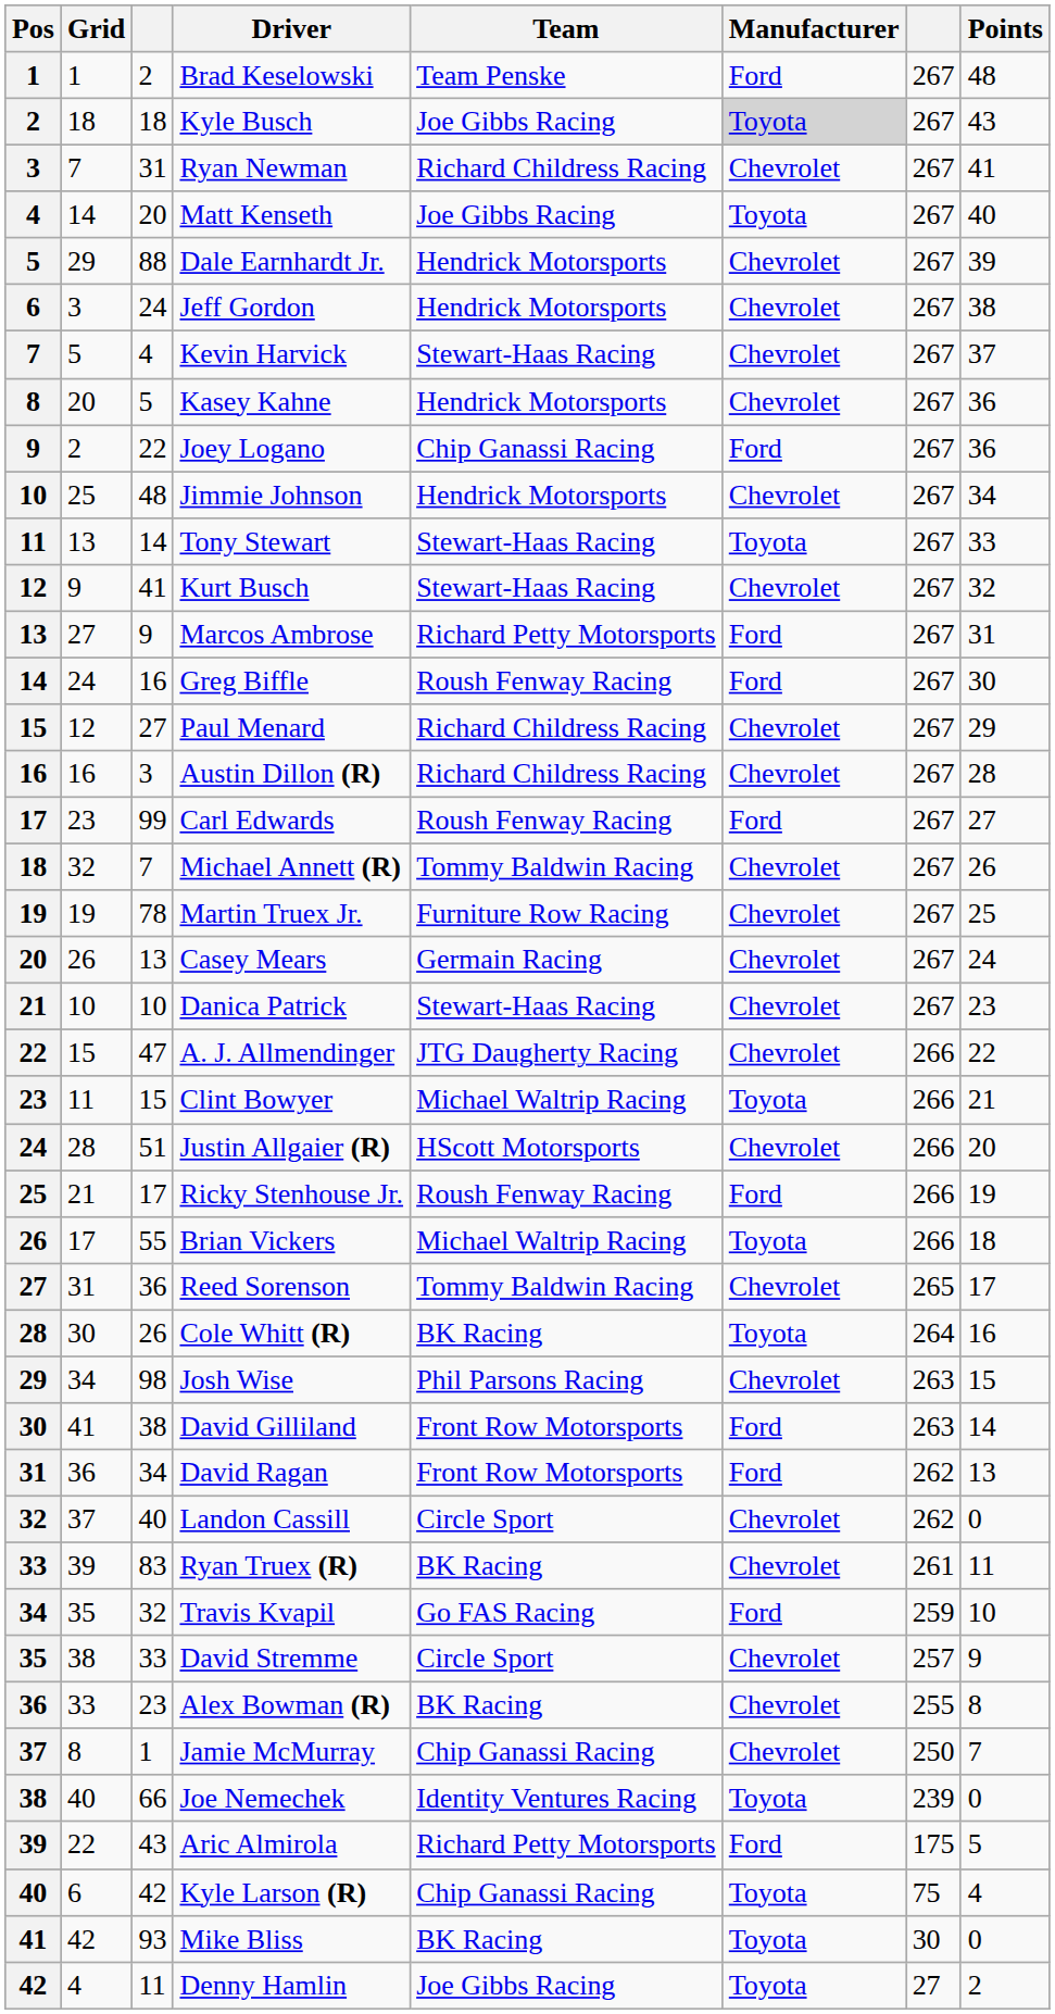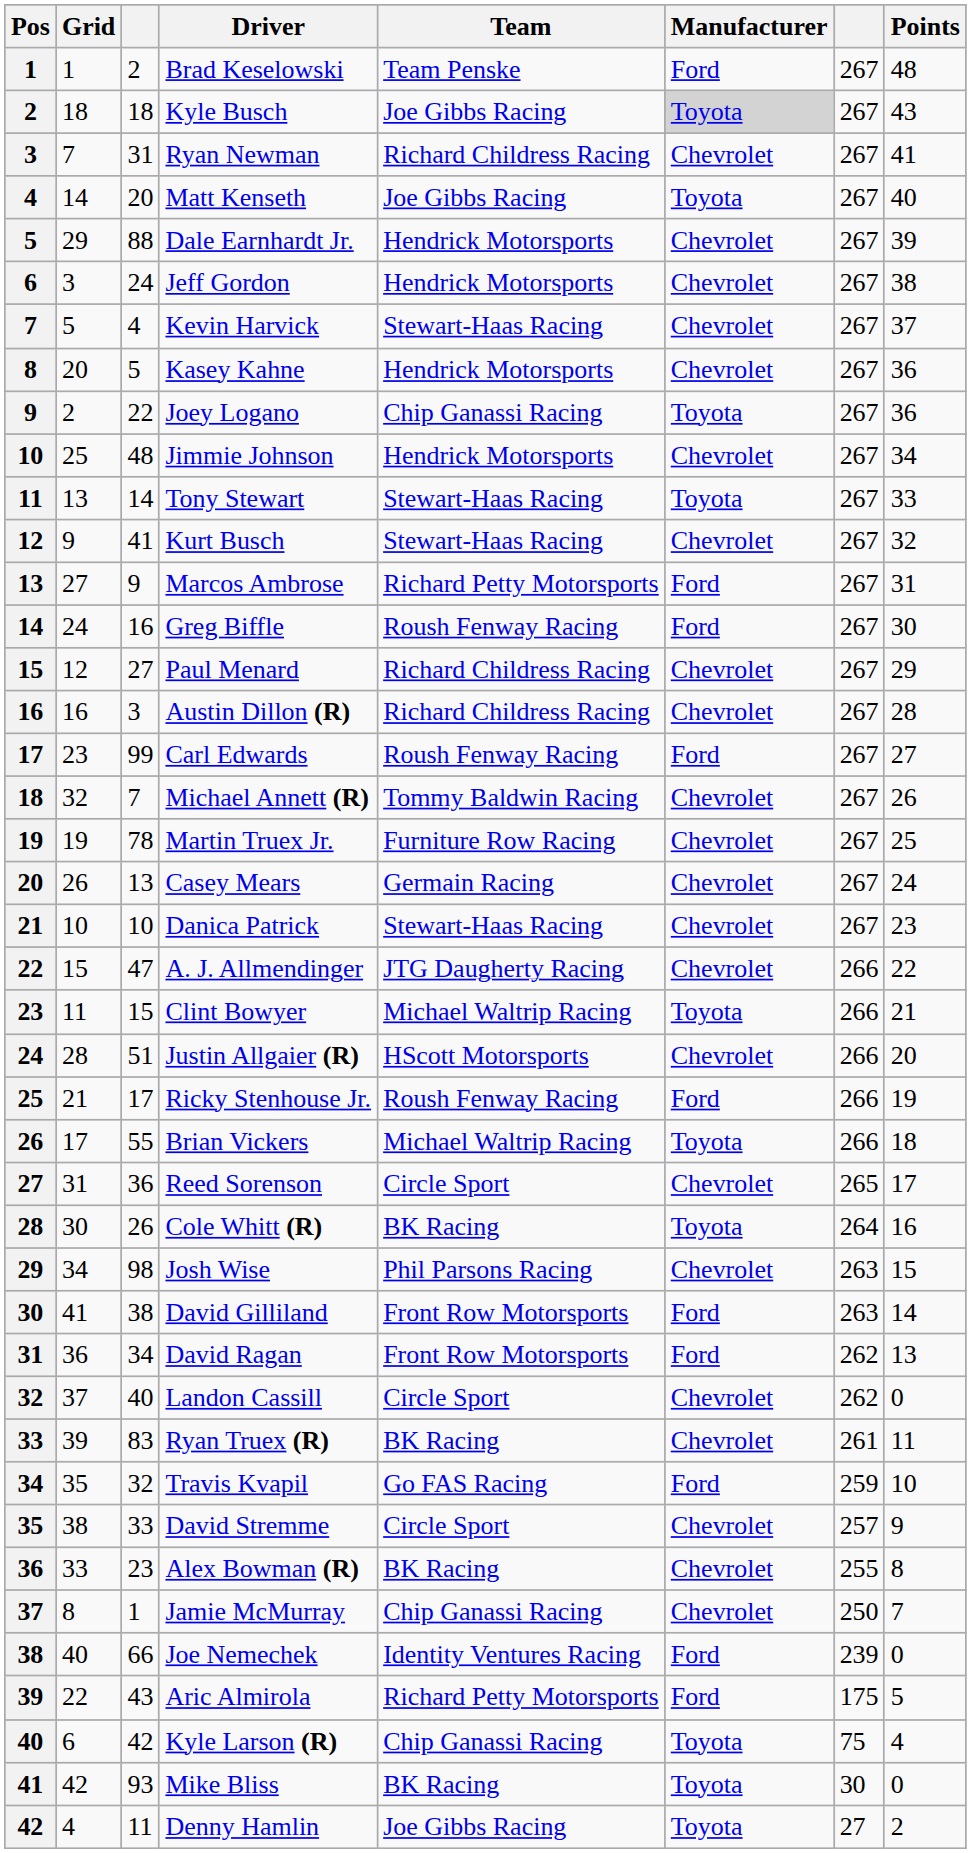 <table class="wikitable" style="font-size:95%">
 <tr>
 <th>Pos</th>
 <th>Grid</th>
 <th></th>
 <th>Driver</th>
 <th>Team</th>
 <th>Manufacturer</th>
 <th></th>
 <th>Points</th>
 </tr>
 <tr>
 <th>1</th>
 <td>1</td>
 <td>2</td>
 <td><a href='#'>Brad Keselowski</a></td>
 <td><a href='#'>Team Penske</a></td>
 <td><a href='#'>Ford</a></td>
 <td>267</td>
 <td>48</td>
 </tr>
 <tr>
 <th>2</th>
 <td>18</td>
 <td>18</td>
 <td><a href='#'>Kyle Busch</a></td>
 <td><a href='#'>Joe Gibbs Racing</a></td>
 <td style="background: lightgrey;"><a href='#'>Toyota</a></td>
 <td>267</td>
 <td>43</td>
 </tr>
 <tr>
 <th>3</th>
 <td>7</td>
 <td>31</td>
 <td><a href='#'>Ryan Newman</a></td>
 <td><a href='#'>Richard Childress Racing</a></td>
 <td><a href='#'>Chevrolet</a></td>
 <td>267</td>
 <td>41</td>
 </tr>
 <tr>
 <th>4</th>
 <td>14</td>
 <td>20</td>
 <td><a href='#'>Matt Kenseth</a></td>
 <td><a href='#'>Joe Gibbs Racing</a></td>
 <td><a href='#'>Toyota</a></td>
 <td>267</td>
 <td>40</td>
 </tr>
 <tr>
 <th>5</th>
 <td>29</td>
 <td>88</td>
 <td><a href='#'>Dale Earnhardt Jr.</a></td>
 <td><a href='#'>Hendrick Motorsports</a></td>
 <td><a href='#'>Chevrolet</a></td>
 <td>267</td>
 <td>39</td>
 </tr>
 <tr>
 <th>6</th>
 <td>3</td>
 <td>24</td>
 <td><a href='#'>Jeff Gordon</a></td>
 <td><a href='#'>Hendrick Motorsports</a></td>
 <td><a href='#'>Chevrolet</a></td>
 <td>267</td>
 <td>38</td>
 </tr>
 <tr>
 <th>7</th>
 <td>5</td>
 <td>4</td>
 <td><a href='#'>Kevin Harvick</a></td>
 <td><a href='#'>Stewart-Haas Racing</a></td>
 <td><a href='#'>Chevrolet</a></td>
 <td>267</td>
 <td>37</td>
 </tr>
 <tr>
 <th>8</th>
 <td>20</td>
 <td>5</td>
 <td><a href='#'>Kasey Kahne</a></td>
 <td><a href='#'>Hendrick Motorsports</a></td>
 <td><a href='#'>Chevrolet</a></td>
 <td>267</td>
 <td>36</td>
 </tr>
 <tr>
 <th>9</th>
 <td>2</td>
 <td>22</td>
 <td><a href='#'>Joey Logano</a></td>
 <td><a href='#'>Chip Ganassi Racing</a></td>
-<td><a href='#'>Ford</a></td>
+<td><a href='#'>Toyota</a></td>
 <td>267</td>
 <td>36</td>
 </tr>
 <tr>
 <th>10</th>
 <td>25</td>
 <td>48</td>
 <td><a href='#'>Jimmie Johnson</a></td>
 <td><a href='#'>Hendrick Motorsports</a></td>
 <td><a href='#'>Chevrolet</a></td>
 <td>267</td>
 <td>34</td>
 </tr>
 <tr>
 <th>11</th>
 <td>13</td>
 <td>14</td>
 <td><a href='#'>Tony Stewart</a></td>
 <td><a href='#'>Stewart-Haas Racing</a></td>
 <td><a href='#'>Toyota</a></td>
 <td>267</td>
 <td>33</td>
 </tr>
 <tr>
 <th>12</th>
 <td>9</td>
 <td>41</td>
 <td><a href='#'>Kurt Busch</a></td>
 <td><a href='#'>Stewart-Haas Racing</a></td>
 <td><a href='#'>Chevrolet</a></td>
 <td>267</td>
 <td>32</td>
 </tr>
 <tr>
 <th>13</th>
 <td>27</td>
 <td>9</td>
 <td><a href='#'>Marcos Ambrose</a></td>
 <td><a href='#'>Richard Petty Motorsports</a></td>
 <td><a href='#'>Ford</a></td>
 <td>267</td>
 <td>31</td>
 </tr>
 <tr>
 <th>14</th>
 <td>24</td>
 <td>16</td>
 <td><a href='#'>Greg Biffle</a></td>
 <td><a href='#'>Roush Fenway Racing</a></td>
 <td><a href='#'>Ford</a></td>
 <td>267</td>
 <td>30</td>
 </tr>
 <tr>
 <th>15</th>
 <td>12</td>
 <td>27</td>
 <td><a href='#'>Paul Menard</a></td>
 <td><a href='#'>Richard Childress Racing</a></td>
 <td><a href='#'>Chevrolet</a></td>
 <td>267</td>
 <td>29</td>
 </tr>
 <tr>
 <th>16</th>
 <td>16</td>
 <td>3</td>
 <td><a href='#'>Austin Dillon</a> <strong>(R)</strong></td>
 <td><a href='#'>Richard Childress Racing</a></td>
 <td><a href='#'>Chevrolet</a></td>
 <td>267</td>
 <td>28</td>
 </tr>
 <tr>
 <th>17</th>
 <td>23</td>
 <td>99</td>
 <td><a href='#'>Carl Edwards</a></td>
 <td><a href='#'>Roush Fenway Racing</a></td>
 <td><a href='#'>Ford</a></td>
 <td>267</td>
 <td>27</td>
 </tr>
 <tr>
 <th>18</th>
 <td>32</td>
 <td>7</td>
 <td><a href='#'>Michael Annett</a> <strong>(R)</strong></td>
 <td><a href='#'>Tommy Baldwin Racing</a></td>
 <td><a href='#'>Chevrolet</a></td>
 <td>267</td>
 <td>26</td>
 </tr>
 <tr>
 <th>19</th>
 <td>19</td>
 <td>78</td>
 <td><a href='#'>Martin Truex Jr.</a></td>
 <td><a href='#'>Furniture Row Racing</a></td>
 <td><a href='#'>Chevrolet</a></td>
 <td>267</td>
 <td>25</td>
 </tr>
 <tr>
 <th>20</th>
 <td>26</td>
 <td>13</td>
 <td><a href='#'>Casey Mears</a></td>
 <td><a href='#'>Germain Racing</a></td>
 <td><a href='#'>Chevrolet</a></td>
 <td>267</td>
 <td>24</td>
 </tr>
 <tr>
 <th>21</th>
 <td>10</td>
 <td>10</td>
 <td><a href='#'>Danica Patrick</a></td>
 <td><a href='#'>Stewart-Haas Racing</a></td>
 <td><a href='#'>Chevrolet</a></td>
 <td>267</td>
 <td>23</td>
 </tr>
 <tr>
 <th>22</th>
 <td>15</td>
 <td>47</td>
 <td><a href='#'>A. J. Allmendinger</a></td>
 <td><a href='#'>JTG Daugherty Racing</a></td>
 <td><a href='#'>Chevrolet</a></td>
 <td>266</td>
 <td>22</td>
 </tr>
 <tr>
 <th>23</th>
 <td>11</td>
 <td>15</td>
 <td><a href='#'>Clint Bowyer</a></td>
 <td><a href='#'>Michael Waltrip Racing</a></td>
 <td><a href='#'>Toyota</a></td>
 <td>266</td>
 <td>21</td>
 </tr>
 <tr>
 <th>24</th>
 <td>28</td>
 <td>51</td>
 <td><a href='#'>Justin Allgaier</a> <strong>(R)</strong></td>
 <td><a href='#'>HScott Motorsports</a></td>
 <td><a href='#'>Chevrolet</a></td>
 <td>266</td>
 <td>20</td>
 </tr>
 <tr>
 <th>25</th>
 <td>21</td>
 <td>17</td>
 <td><a href='#'>Ricky Stenhouse Jr.</a></td>
 <td><a href='#'>Roush Fenway Racing</a></td>
 <td><a href='#'>Ford</a></td>
 <td>266</td>
 <td>19</td>
 </tr>
 <tr>
 <th>26</th>
 <td>17</td>
 <td>55</td>
 <td><a href='#'>Brian Vickers</a></td>
 <td><a href='#'>Michael Waltrip Racing</a></td>
 <td><a href='#'>Toyota</a></td>
 <td>266</td>
 <td>18</td>
 </tr>
 <tr>
 <th>27</th>
 <td>31</td>
 <td>36</td>
 <td><a href='#'>Reed Sorenson</a></td>
-<td><a href='#'>Tommy Baldwin Racing</a></td>
+<td><a href='#'>Circle Sport</a></td>
 <td><a href='#'>Chevrolet</a></td>
 <td>265</td>
 <td>17</td>
 </tr>
 <tr>
 <th>28</th>
 <td>30</td>
 <td>26</td>
 <td><a href='#'>Cole Whitt</a> <strong>(R)</strong></td>
 <td><a href='#'>BK Racing</a></td>
 <td><a href='#'>Toyota</a></td>
 <td>264</td>
 <td>16</td>
 </tr>
 <tr>
 <th>29</th>
 <td>34</td>
 <td>98</td>
 <td><a href='#'>Josh Wise</a></td>
 <td><a href='#'>Phil Parsons Racing</a></td>
 <td><a href='#'>Chevrolet</a></td>
 <td>263</td>
 <td>15</td>
 </tr>
 <tr>
 <th>30</th>
 <td>41</td>
 <td>38</td>
 <td><a href='#'>David Gilliland</a></td>
 <td><a href='#'>Front Row Motorsports</a></td>
 <td><a href='#'>Ford</a></td>
 <td>263</td>
 <td>14</td>
 </tr>
 <tr>
 <th>31</th>
 <td>36</td>
 <td>34</td>
 <td><a href='#'>David Ragan</a></td>
 <td><a href='#'>Front Row Motorsports</a></td>
 <td><a href='#'>Ford</a></td>
 <td>262</td>
 <td>13</td>
 </tr>
 <tr>
 <th>32</th>
 <td>37</td>
 <td>40</td>
 <td><a href='#'>Landon Cassill</a></td>
 <td><a href='#'>Circle Sport</a></td>
 <td><a href='#'>Chevrolet</a></td>
 <td>262</td>
 <td>0</td>
 </tr>
 <tr>
 <th>33</th>
 <td>39</td>
 <td>83</td>
 <td><a href='#'>Ryan Truex</a> <strong>(R)</strong></td>
 <td><a href='#'>BK Racing</a></td>
 <td><a href='#'>Chevrolet</a></td>
 <td>261</td>
 <td>11</td>
 </tr>
 <tr>
 <th>34</th>
 <td>35</td>
 <td>32</td>
 <td><a href='#'>Travis Kvapil</a></td>
 <td><a href='#'>Go FAS Racing</a></td>
 <td><a href='#'>Ford</a></td>
 <td>259</td>
 <td>10</td>
 </tr>
 <tr>
 <th>35</th>
 <td>38</td>
 <td>33</td>
 <td><a href='#'>David Stremme</a></td>
 <td><a href='#'>Circle Sport</a></td>
 <td><a href='#'>Chevrolet</a></td>
 <td>257</td>
 <td>9</td>
 </tr>
 <tr>
 <th>36</th>
 <td>33</td>
 <td>23</td>
 <td><a href='#'>Alex Bowman</a> <strong>(R)</strong></td>
 <td><a href='#'>BK Racing</a></td>
 <td><a href='#'>Chevrolet</a></td>
 <td>255</td>
 <td>8</td>
 </tr>
 <tr>
 <th>37</th>
 <td>8</td>
 <td>1</td>
 <td><a href='#'>Jamie McMurray</a></td>
 <td><a href='#'>Chip Ganassi Racing</a></td>
 <td><a href='#'>Chevrolet</a></td>
 <td>250</td>
 <td>7</td>
 </tr>
 <tr>
 <th>38</th>
 <td>40</td>
 <td>66</td>
 <td><a href='#'>Joe Nemechek</a></td>
 <td><a href='#'>Identity Ventures Racing</a></td>
-<td><a href='#'>Toyota</a></td>
+<td><a href='#'>Ford</a></td>
 <td>239</td>
 <td>0</td>
 </tr>
 <tr>
 <th>39</th>
 <td>22</td>
 <td>43</td>
 <td><a href='#'>Aric Almirola</a></td>
 <td><a href='#'>Richard Petty Motorsports</a></td>
 <td><a href='#'>Ford</a></td>
 <td>175</td>
 <td>5</td>
 </tr>
 <tr>
 <th>40</th>
 <td>6</td>
 <td>42</td>
 <td><a href='#'>Kyle Larson</a> <strong>(R)</strong></td>
 <td><a href='#'>Chip Ganassi Racing</a></td>
 <td><a href='#'>Toyota</a></td>
 <td>75</td>
 <td>4</td>
 </tr>
 <tr>
 <th>41</th>
 <td>42</td>
 <td>93</td>
 <td><a href='#'>Mike Bliss</a></td>
 <td><a href='#'>BK Racing</a></td>
 <td><a href='#'>Toyota</a></td>
 <td>30</td>
 <td>0</td>
 </tr>
 <tr>
 <th>42</th>
 <td>4</td>
 <td>11</td>
 <td><a href='#'>Denny Hamlin</a></td>
 <td><a href='#'>Joe Gibbs Racing</a></td>
 <td><a href='#'>Toyota</a></td>
 <td>27</td>
 <td>2</td>
 </tr>
 </table>
